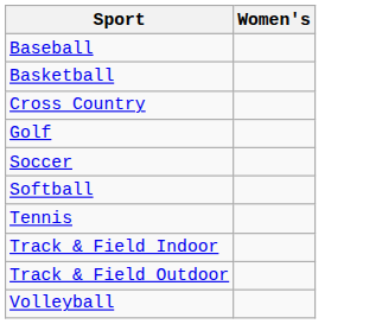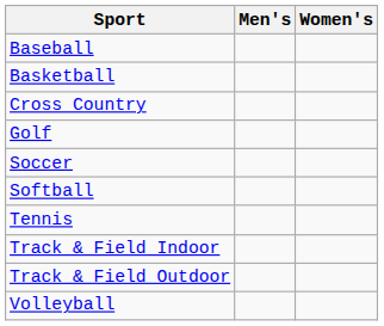 <table class="wikitable" style="text-align:center">
 <tr>
 <th>Sport</th>
+<th>Men's</th>
 <th>Women's</th>
 </tr>
 <tr>
 <td style="text-align: left;"><a href='#'>Baseball</a></td>
 <td></td>
+<td></td>
 </tr>
 <tr>
 <td style="text-align: left;"><a href='#'>Basketball</a></td>
+<td></td>
 <td></td>
 </tr>
 <tr>
 <td style="text-align: left;"><a href='#'>Cross Country</a></td>
 <td></td>
+<td></td>
 </tr>
 <tr>
 <td style="text-align: left;"><a href='#'>Golf</a></td>
+<td></td>
 <td></td>
 </tr>
 <tr>
 <td style="text-align: left;"><a href='#'>Soccer</a></td>
 <td></td>
+<td></td>
 </tr>
 <tr>
 <td style="text-align: left;"><a href='#'>Softball</a></td>
+<td></td>
 <td></td>
 </tr>
 <tr>
 <td style="text-align: left;"><a href='#'>Tennis</a></td>
 <td></td>
+<td></td>
 </tr>
 <tr>
 <td style="text-align: left;"><a href='#'>Track & Field Indoor</a></td>
+<td></td>
 <td></td>
 </tr>
 <tr>
 <td style="text-align: left;"><a href='#'>Track & Field Outdoor</a></td>
 <td></td>
+<td></td>
 </tr>
 <tr>
 <td style="text-align: left;"><a href='#'>Volleyball</a></td>
 <td></td>
+<td></td>
 </tr>
 </table>
